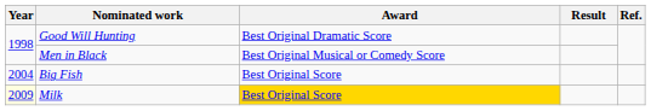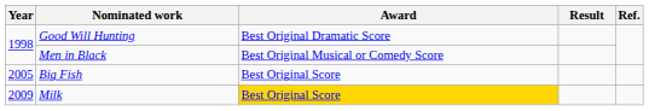 <table class="wikitable">
 <tr>
 <th>Year</th>
 <th width="250">Nominated work</th>
 <th width="400">Award</th>
 <th width="65">Result</th>
 <th>Ref.</th>
 </tr>
 <tr>
 <td align="center" rowspan=2><a href='#'>1998</a></td>
 <td><em><a href='#'>Good Will Hunting</a></em></td>
 <td><a href='#'>Best Original Dramatic Score</a></td>
 <td></td>
 <td align="center" rowspan=2></td>
 </tr>
 <tr>
 <td><em><a href='#'>Men in Black</a></em></td>
 <td><a href='#'>Best Original Musical or Comedy Score</a></td>
 <td></td>
 </tr>
 <tr>
-<td align="center"><a href='#'>2004</a></td>
+<td align="center"><a href='#'>2005</a></td>
 <td><em><a href='#'>Big Fish</a></em></td>
 <td><a href='#'>Best Original Score</a></td>
 <td></td>
 <td align="center"></td>
 </tr>
 <tr>
-<td align="center" style="background: lightyellow;"><a href='#'>2009</a></td>
+<td align="center"><a href='#'>2009</a></td>
 <td><em><a href='#'>Milk</a></em></td>
 <td style="background: gold;"><a href='#'>Best Original Score</a></td>
 <td></td>
 <td align="center"></td>
 </tr>
 </table>
